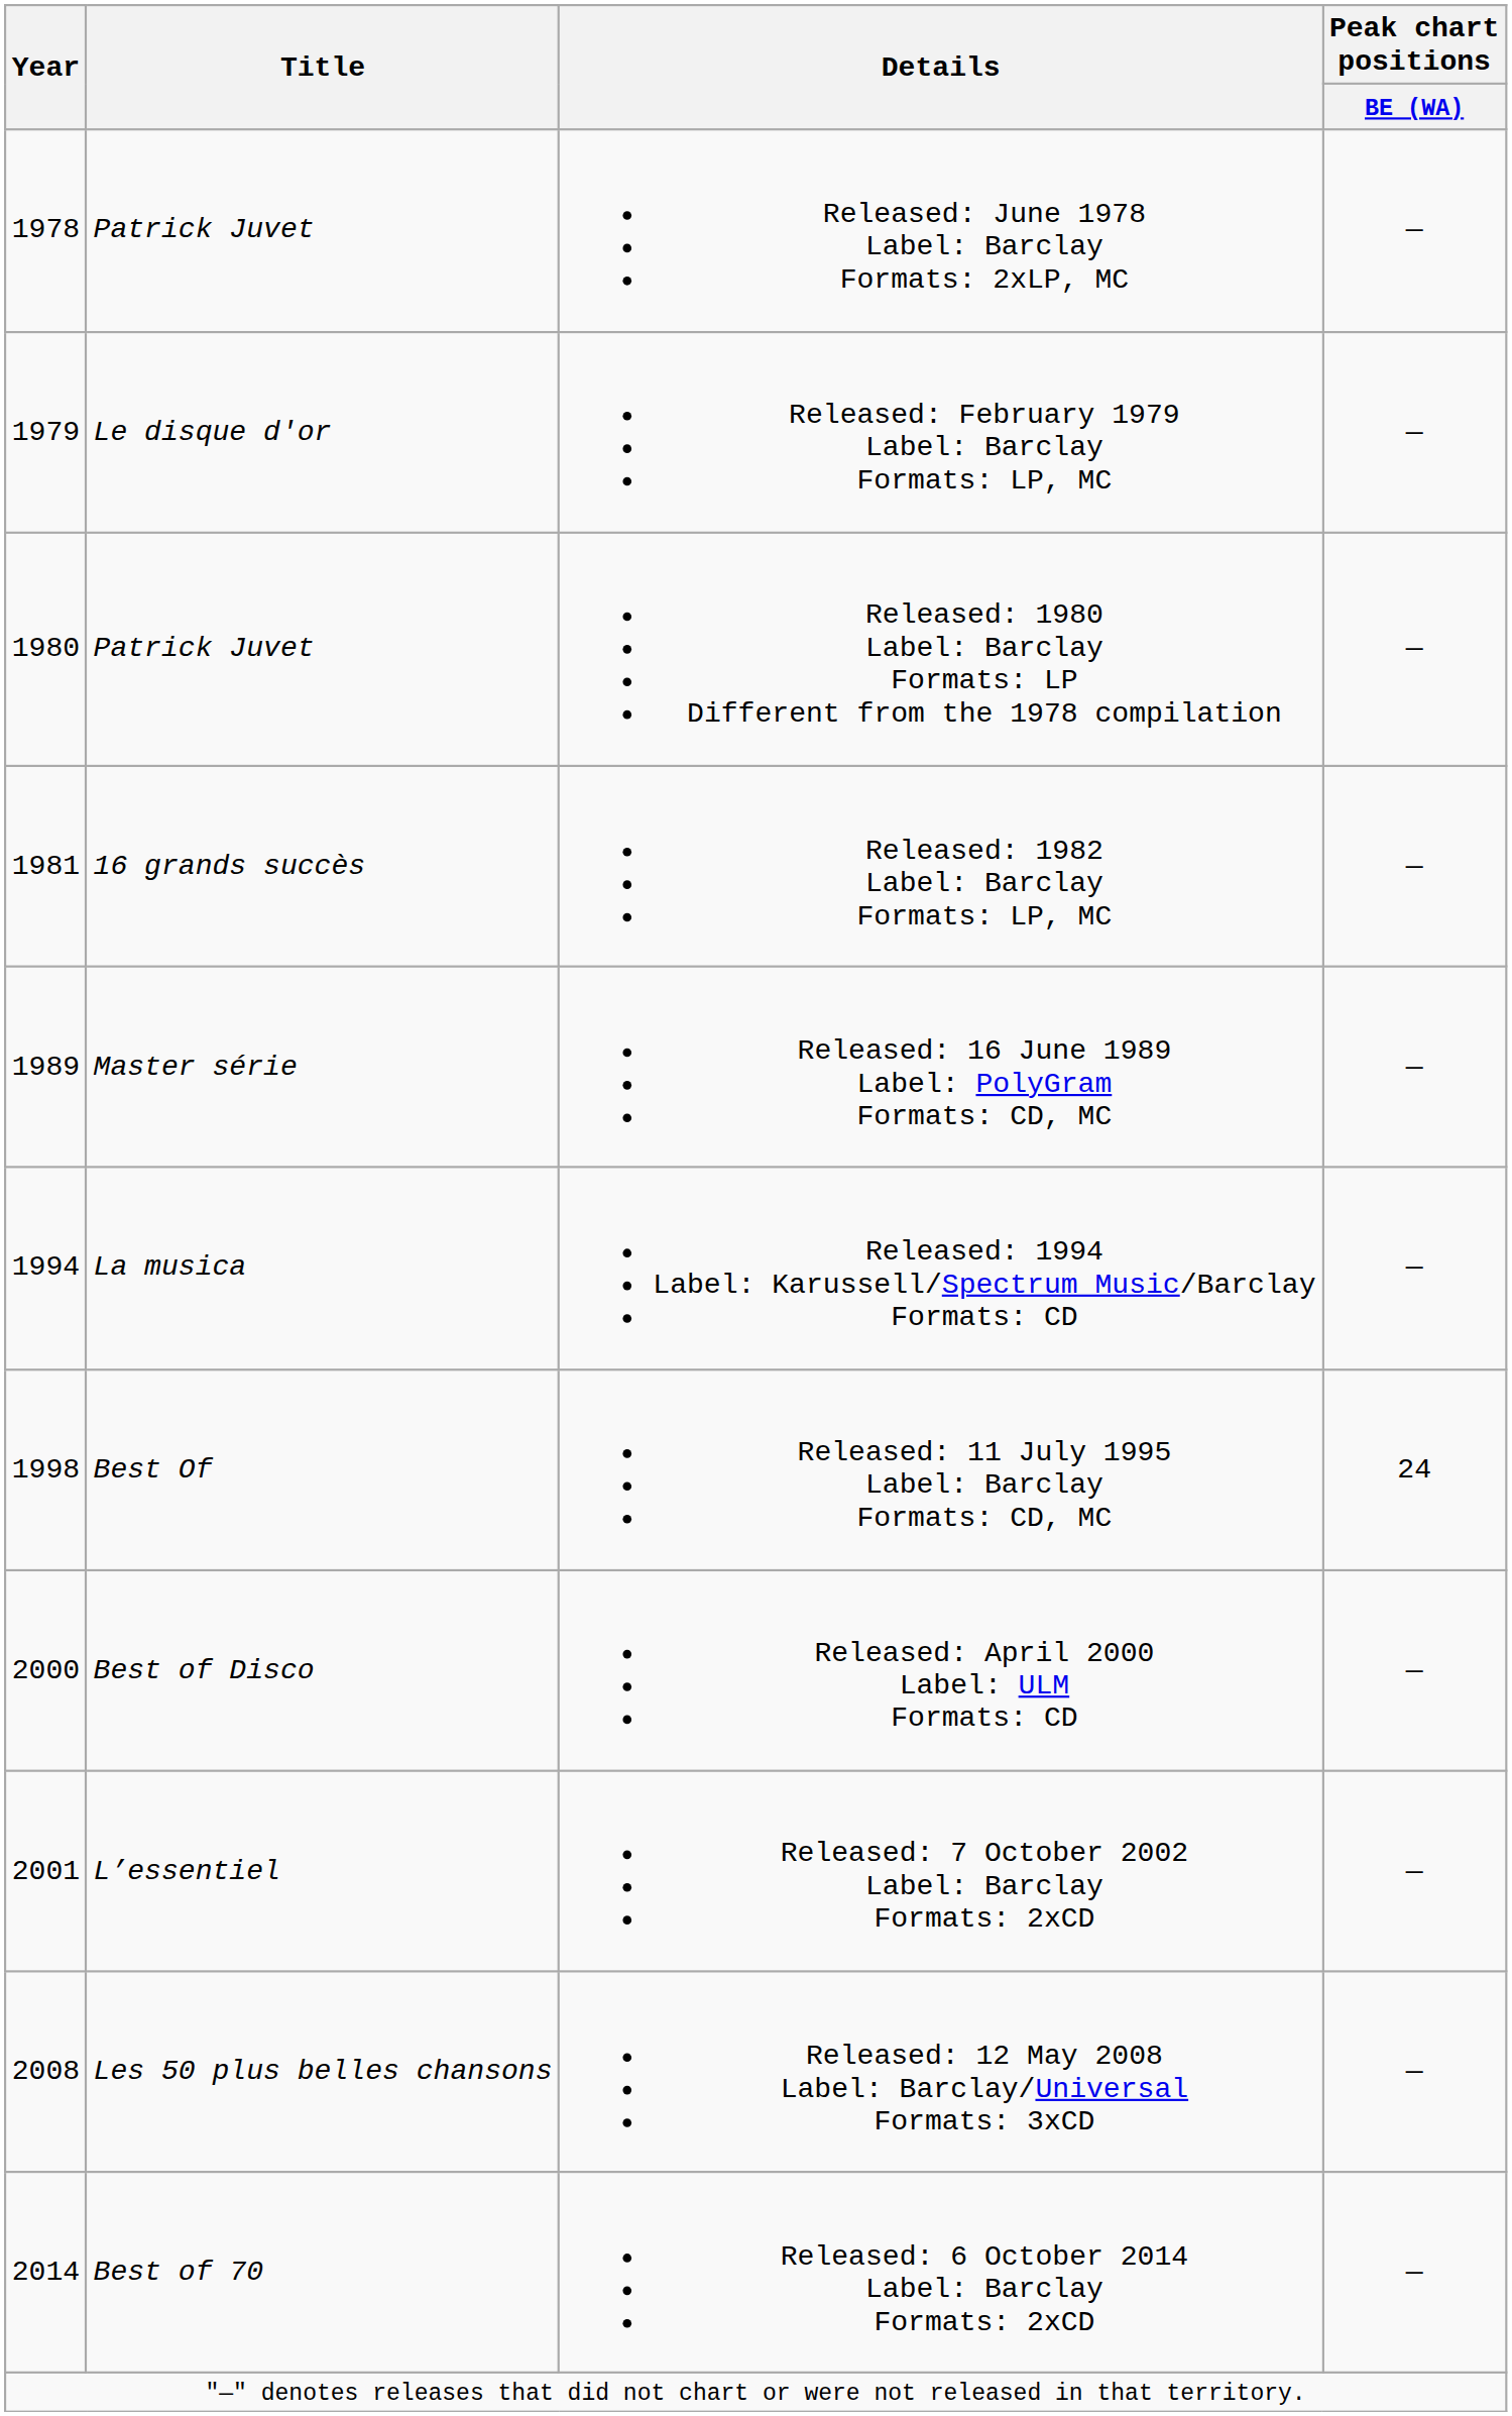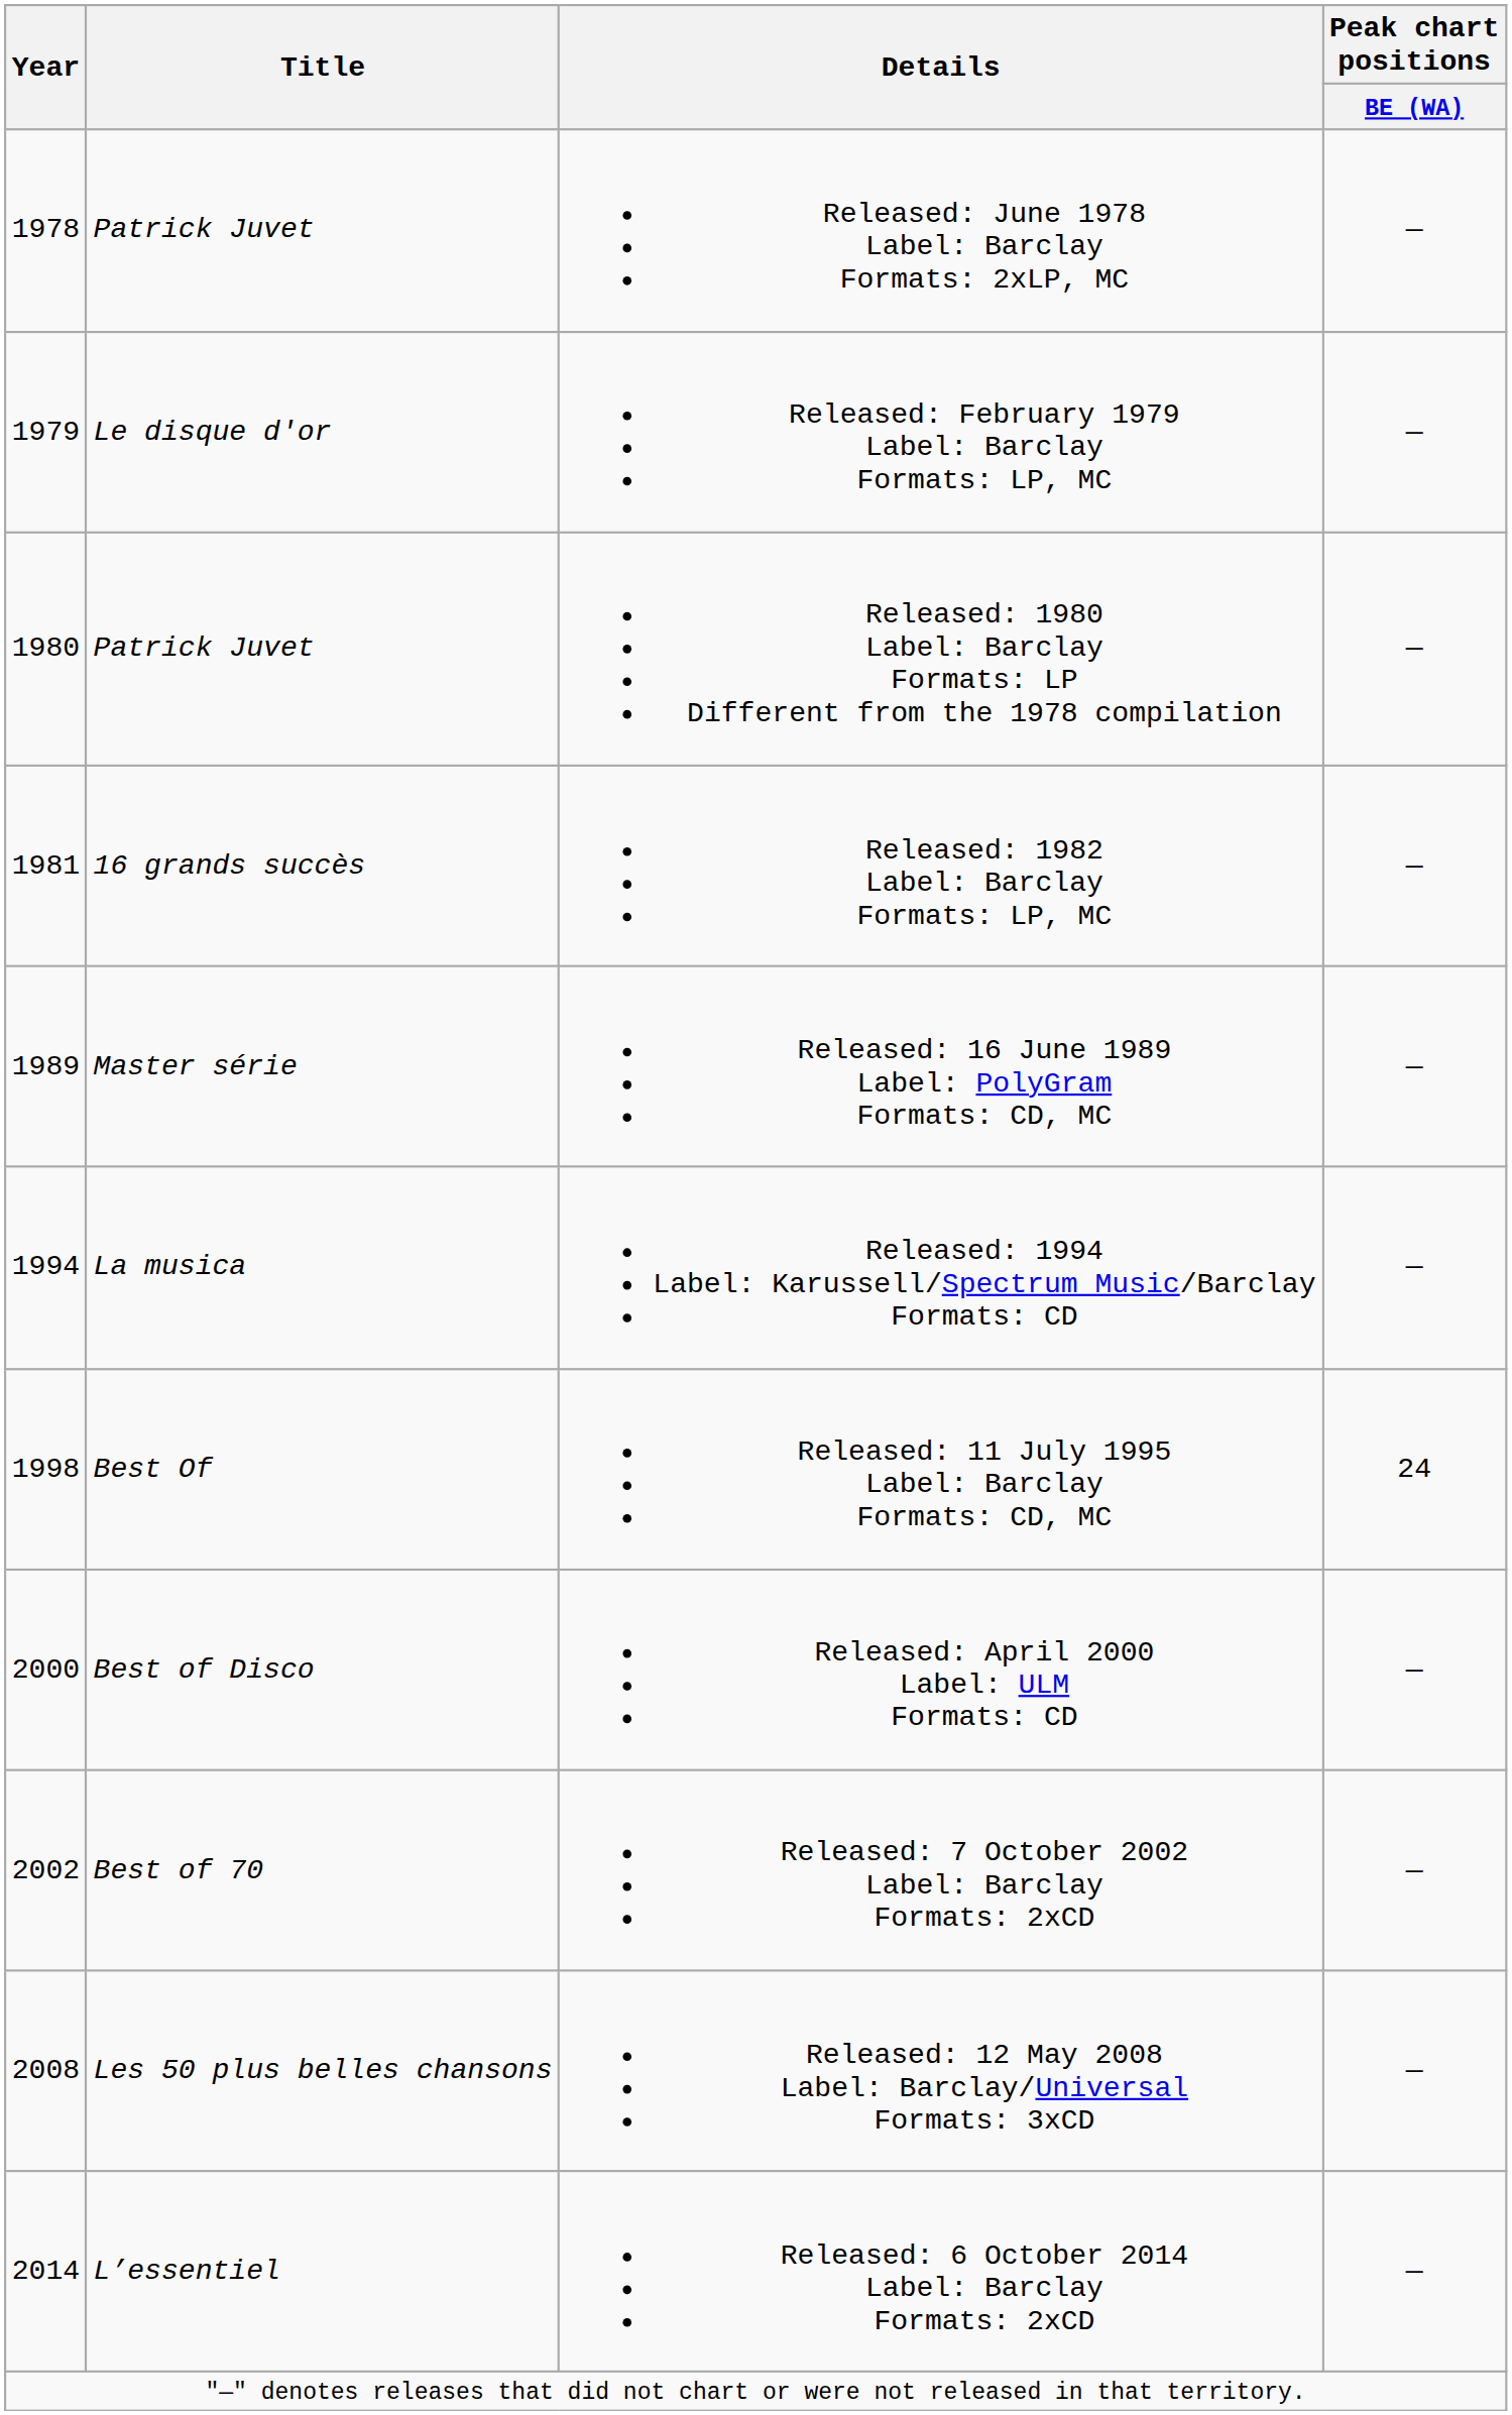 <table class="wikitable" style="text-align:center">
 <tr>
 <th rowspan="2">Year</th>
 <th rowspan="2">Title</th>
 <th rowspan="2">Details</th>
 <th>Peak chart<br>positions</th>
 </tr>
 <tr>
 <th><small><a href='#'>BE (WA)</a></small><br></th>
 </tr>
 <tr>
 <td>1978</td>
 <td align="left"><em>Patrick Juvet</em></td>
 <td><br><ul><li>Released: June 1978</li><li>Label: Barclay</li><li>Formats: 2xLP, MC</li></ul></td>
 <td>—</td>
 </tr>
 <tr>
 <td>1979</td>
 <td align="left"><em>Le disque d'or</em></td>
 <td><br><ul><li>Released: February 1979</li><li>Label: Barclay</li><li>Formats: LP, MC</li></ul></td>
 <td>—</td>
 </tr>
 <tr>
 <td>1980</td>
 <td align="left"><em>Patrick Juvet</em></td>
 <td><br><ul><li>Released: 1980</li><li>Label: Barclay</li><li>Formats: LP</li><li>Different from the 1978 compilation</li></ul></td>
 <td>—</td>
 </tr>
 <tr>
 <td>1981</td>
 <td align="left"><em>16 grands succès</em></td>
 <td><br><ul><li>Released: 1982</li><li>Label: Barclay</li><li>Formats: LP, MC</li></ul></td>
 <td>—</td>
 </tr>
 <tr>
 <td>1989</td>
 <td align="left"><em>Master série</em></td>
 <td><br><ul><li>Released: 16 June 1989</li><li>Label: <a href='#'>PolyGram</a></li><li>Formats: CD, MC</li></ul></td>
 <td>—</td>
 </tr>
 <tr>
 <td>1994</td>
 <td align="left"><em>La musica</em></td>
 <td><br><ul><li>Released: 1994</li><li>Label: Karussell/<a href='#'>Spectrum Music</a>/Barclay</li><li>Formats: CD</li></ul></td>
 <td>—</td>
 </tr>
 <tr>
 <td>1998</td>
 <td align="left"><em>Best Of</em></td>
 <td><br><ul><li>Released: 11 July 1995</li><li>Label: Barclay</li><li>Formats: CD, MC</li></ul></td>
 <td>24</td>
 </tr>
 <tr>
 <td>2000</td>
 <td align="left"><em>Best of Disco</em></td>
 <td><br><ul><li>Released: April 2000</li><li>Label: <a href='#'>ULM</a></li><li>Formats: CD</li></ul></td>
 <td>—</td>
 </tr>
 <tr>
-<td>2001</td>
-<td align="left"><em>L’essentiel</em></td>
+<td>2002</td>
+<td align="left"><em>Best of 70</em></td>
 <td><br><ul><li>Released: 7 October 2002</li><li>Label: Barclay</li><li>Formats: 2xCD</li></ul></td>
 <td>—</td>
 </tr>
 <tr>
 <td>2008</td>
 <td align="left"><em>Les 50 plus belles chansons</em></td>
 <td><br><ul><li>Released: 12 May 2008</li><li>Label: Barclay/<a href='#'>Universal</a></li><li>Formats: 3xCD</li></ul></td>
 <td>—</td>
 </tr>
 <tr>
 <td>2014</td>
-<td align="left"><em>Best of 70</em></td>
+<td align="left"><em>L’essentiel</em></td>
 <td><br><ul><li>Released: 6 October 2014</li><li>Label: Barclay</li><li>Formats: 2xCD</li></ul></td>
 <td>—</td>
 </tr>
 <tr>
 <td colspan="4" style="font-size:8pt">"—" denotes releases that did not chart or were not released in that territory.</td>
 </tr>
 </table>
